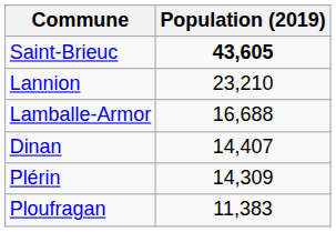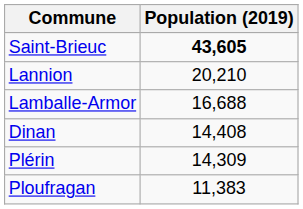 <table class=wikitable>
 <tr>
 <th>Commune</th>
 <th>Population (2019)</th>
 </tr>
 <tr>
 <td><a href='#'>Saint-Brieuc</a></td>
 <td style="text-align: center;"><strong>43,605</strong></td>
 </tr>
 <tr>
 <td><a href='#'>Lannion</a></td>
-<td style="text-align: center;">23,210</td>
+<td style="text-align: center;">20,210</td>
 </tr>
 <tr>
 <td><a href='#'>Lamballe-Armor</a></td>
 <td style="text-align: center;">16,688</td>
 </tr>
 <tr>
 <td><a href='#'>Dinan</a></td>
-<td style="text-align: center;">14,407</td>
+<td style="text-align: center;">14,408</td>
 </tr>
 <tr>
 <td><a href='#'>Plérin</a></td>
 <td style="text-align: center;">14,309</td>
 </tr>
 <tr>
 <td><a href='#'>Ploufragan</a></td>
 <td style="text-align: center;">11,383</td>
 </tr>
 </table>
